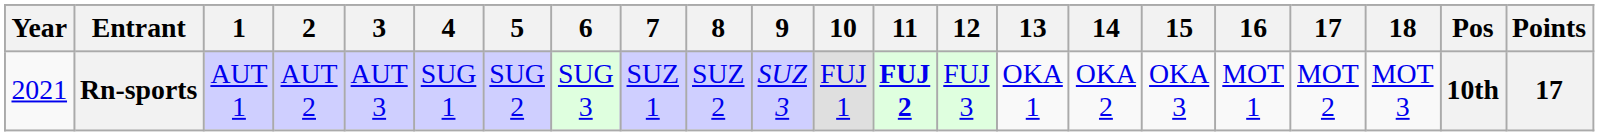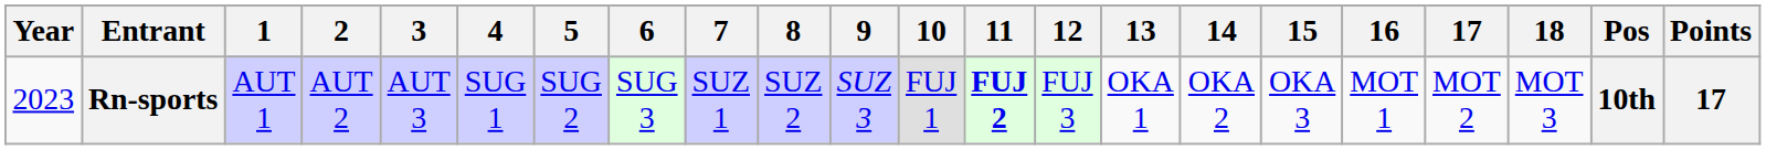 <table class="wikitable" style="text-align:center; font-size:90%">
 <tr>
 <th>Year</th>
 <th>Entrant</th>
 <th>1</th>
 <th>2</th>
 <th>3</th>
 <th>4</th>
 <th>5</th>
 <th>6</th>
 <th>7</th>
 <th>8</th>
 <th>9</th>
 <th>10</th>
 <th>11</th>
 <th>12</th>
 <th>13</th>
 <th>14</th>
 <th>15</th>
 <th>16</th>
 <th>17</th>
 <th>18</th>
 <th>Pos</th>
 <th>Points</th>
 </tr>
 <tr>
-<td><a href='#'>2021</a></td>
+<td><a href='#'>2023</a></td>
 <th>Rn-sports</th>
 <td style="background:#CFCFFF;"><a href='#'>AUT<br>1</a><br></td>
 <td style="background:#CFCFFF;"><a href='#'>AUT<br>2</a><br></td>
 <td style="background:#CFCFFF;"><a href='#'>AUT<br>3</a><br></td>
 <td style="background:#CFCFFF;"><a href='#'>SUG<br>1</a><br></td>
 <td style="background:#CFCFFF;"><a href='#'>SUG<br>2</a><br></td>
 <td style="background:#DFFFDF;"><a href='#'>SUG<br>3</a><br></td>
 <td style="background:#CFCFFF;"><a href='#'>SUZ<br>1</a><br></td>
 <td style="background:#CFCFFF;"><a href='#'>SUZ<br>2</a><br></td>
 <td style="background:#CFCFFF;"><em><a href='#'>SUZ<br>3</a></em><br></td>
 <td style="background:#DFDFDF;"><a href='#'>FUJ<br>1</a><br></td>
 <td style="background:#DFFFDF;"><strong><a href='#'>FUJ<br>2</a><br></strong></td>
 <td style="background:#DFFFDF;"><a href='#'>FUJ<br>3</a><br></td>
 <td style="background:#;"><a href='#'>OKA<br>1</a><br></td>
 <td style="background:#;"><a href='#'>OKA<br>2</a><br></td>
 <td style="background:#;"><a href='#'>OKA<br>3</a><br></td>
 <td style="background:#;"><a href='#'>MOT<br>1</a><br></td>
 <td style="background:#;"><a href='#'>MOT<br>2</a><br></td>
 <td style="background:#;"><a href='#'>MOT<br>3</a><br></td>
 <th>10th</th>
 <th>17</th>
 </tr>
 </table>
